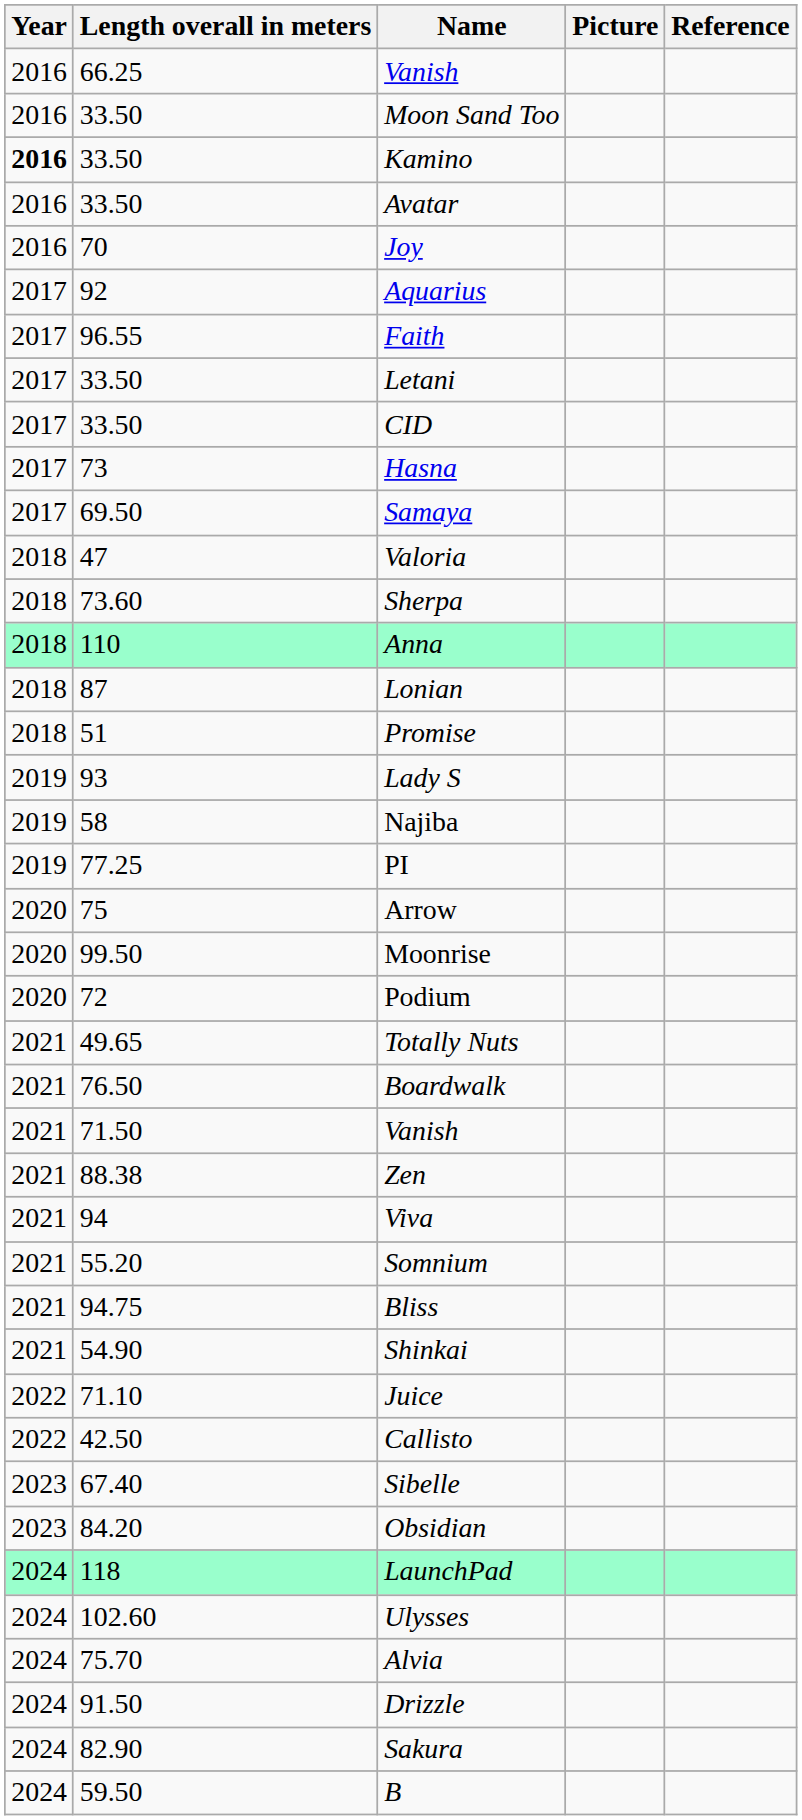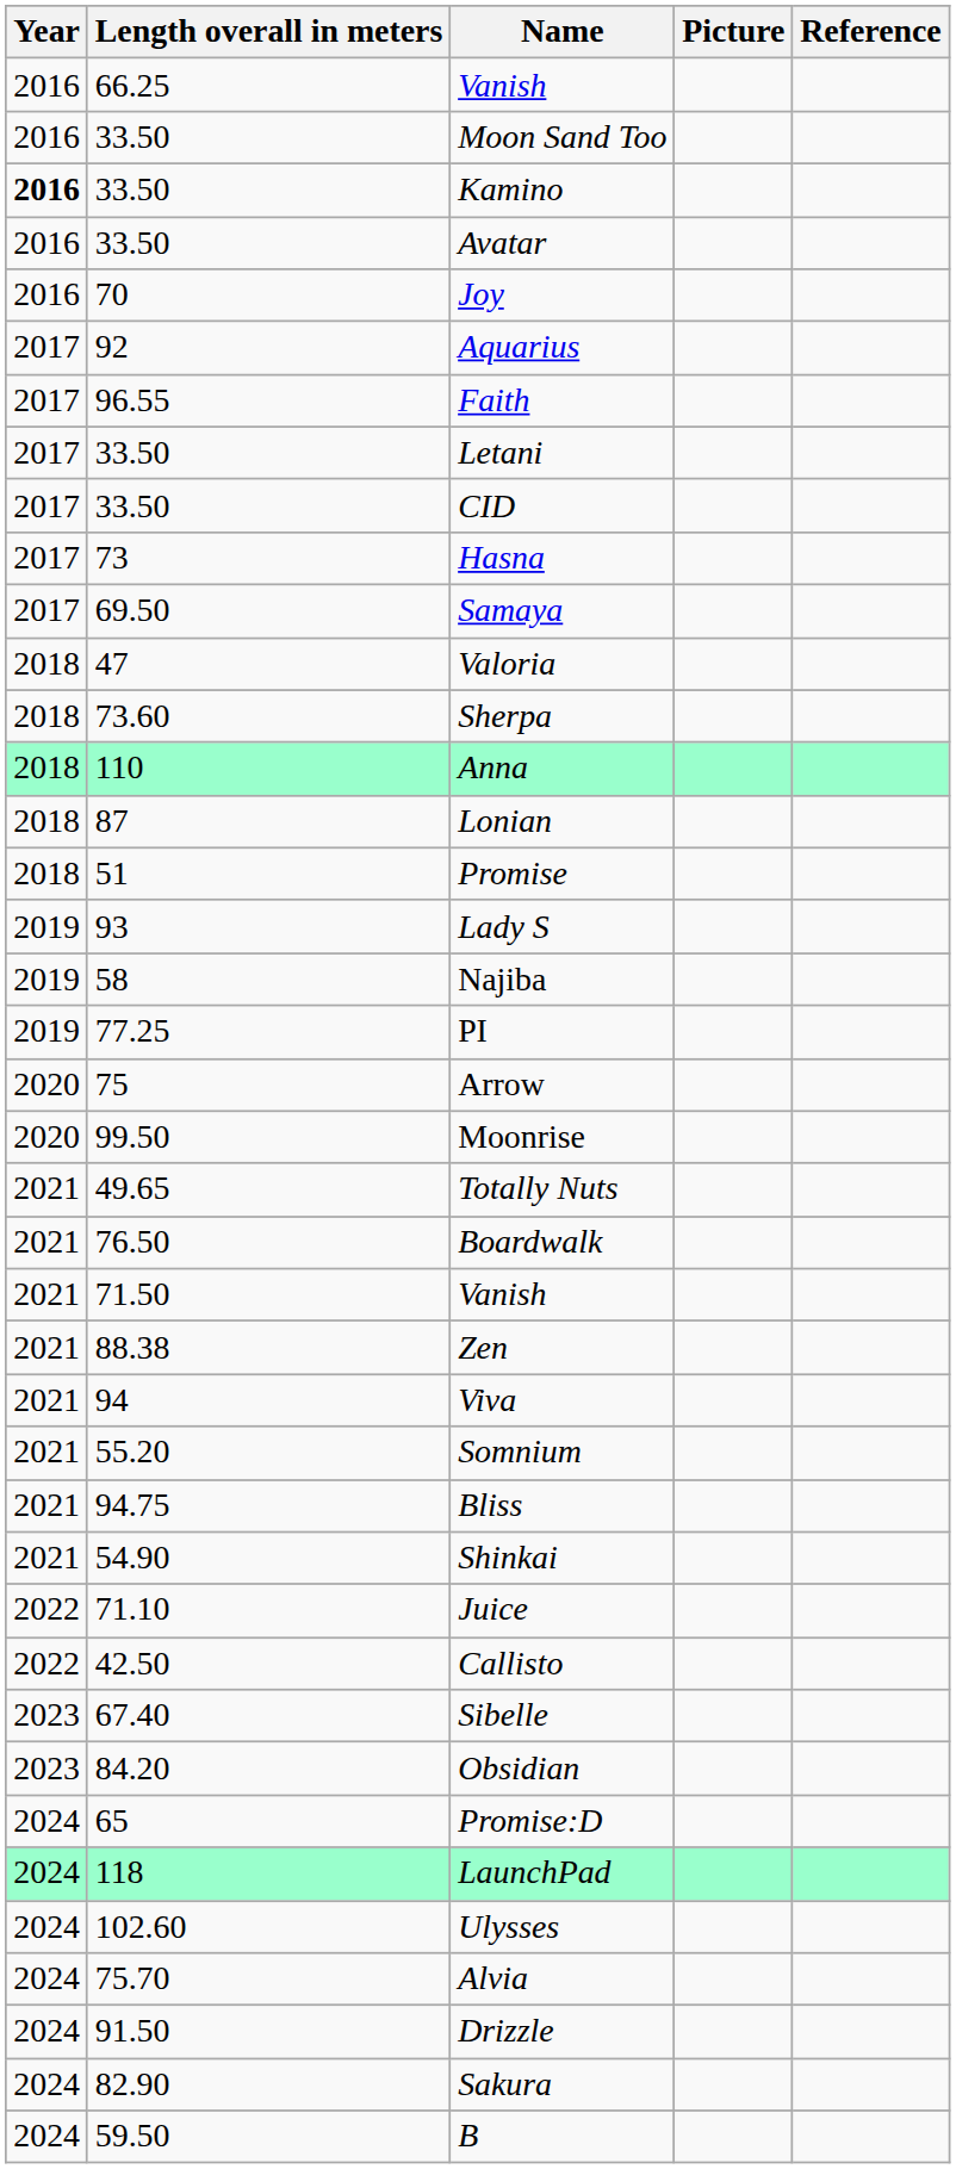 <table class="wikitable sortable">
 <tr>
 <th>Year</th>
 <th>Length overall in meters</th>
 <th>Name</th>
 <th>Picture</th>
 <th>Reference</th>
 </tr>
 <tr>
 <td>2016</td>
 <td>66.25</td>
 <td><em><a href='#'>Vanish</a></em></td>
 <td></td>
 <td></td>
 </tr>
 <tr>
 <td>2016</td>
 <td>33.50</td>
 <td><em>Moon Sand Too</em></td>
 <td></td>
 <td></td>
 </tr>
 <tr>
 <td><strong>2016</strong></td>
 <td>33.50</td>
 <td><em>Kamino</em></td>
 <td></td>
 <td></td>
 </tr>
 <tr>
 <td>2016</td>
 <td>33.50</td>
 <td><em>Avatar</em></td>
 <td></td>
 <td></td>
 </tr>
 <tr>
 <td>2016</td>
 <td>70</td>
 <td><em><a href='#'>Joy</a></em></td>
 <td></td>
 <td></td>
 </tr>
 <tr>
 <td>2017</td>
 <td>92</td>
 <td><em><a href='#'>Aquarius</a></em></td>
 <td></td>
 <td></td>
 </tr>
 <tr>
 <td>2017</td>
 <td>96.55</td>
 <td><em><a href='#'>Faith</a></em></td>
 <td></td>
 <td></td>
 </tr>
 <tr>
 <td>2017</td>
 <td>33.50</td>
 <td><em>Letani</em></td>
 <td></td>
 <td></td>
 </tr>
 <tr>
 <td>2017</td>
 <td>33.50</td>
 <td><em>CID</em></td>
 <td></td>
 <td></td>
 </tr>
 <tr>
 <td>2017</td>
 <td>73</td>
 <td><em><a href='#'>Hasna</a></em></td>
 <td></td>
 <td></td>
 </tr>
 <tr>
 <td>2017</td>
 <td>69.50</td>
 <td><em><a href='#'>Samaya</a></em></td>
 <td></td>
 <td></td>
 </tr>
 <tr>
 <td>2018</td>
 <td>47</td>
 <td><em>Valoria</em></td>
 <td></td>
 <td></td>
 </tr>
 <tr>
 <td>2018</td>
 <td>73.60</td>
 <td><em>Sherpa</em></td>
 <td></td>
 <td></td>
 </tr>
 <tr style="background:#9fc;">
 <td>2018</td>
 <td>110</td>
 <td><em>Anna</em></td>
 <td></td>
 <td></td>
 </tr>
 <tr>
 <td>2018</td>
 <td>87</td>
 <td><em>Lonian</em></td>
 <td></td>
 <td></td>
 </tr>
 <tr>
 <td>2018</td>
 <td>51</td>
 <td><em>Promise</em></td>
 <td></td>
 <td></td>
 </tr>
 <tr>
 <td>2019</td>
 <td>93</td>
 <td><em>Lady S</em></td>
 <td></td>
 <td></td>
 </tr>
 <tr>
 <td>2019</td>
 <td>58</td>
 <td>Najiba</td>
 <td></td>
 <td></td>
 </tr>
 <tr>
 <td>2019</td>
 <td>77.25</td>
 <td>PI</td>
 <td></td>
 <td></td>
 </tr>
 <tr>
 <td>2020</td>
 <td>75</td>
 <td>Arrow</td>
 <td></td>
 <td></td>
 </tr>
 <tr>
 <td>2020</td>
 <td>99.50</td>
 <td>Moonrise</td>
 <td></td>
 <td></td>
 </tr>
 <tr>
-<td>2020</td>
-<td>72</td>
-<td>Podium</td>
-<td></td>
-<td></td>
-</tr>
-<tr>
 <td>2021</td>
 <td>49.65</td>
 <td><em>Totally Nuts</em></td>
 <td></td>
 <td></td>
 </tr>
 <tr>
 <td>2021</td>
 <td>76.50</td>
 <td><em>Boardwalk</em></td>
 <td></td>
 <td></td>
 </tr>
 <tr>
 <td>2021</td>
 <td>71.50</td>
 <td><em>Vanish</em></td>
 <td></td>
 <td></td>
 </tr>
 <tr>
 <td>2021</td>
 <td>88.38</td>
 <td><em>Zen</em></td>
 <td></td>
 <td></td>
 </tr>
 <tr>
 <td>2021</td>
 <td>94</td>
 <td><em>Viva</em></td>
 <td></td>
 <td></td>
 </tr>
 <tr>
 <td>2021</td>
 <td>55.20</td>
 <td><em>Somnium</em></td>
 <td></td>
 <td></td>
 </tr>
 <tr>
 <td>2021</td>
 <td>94.75</td>
 <td><em>Bliss</em></td>
 <td></td>
 <td></td>
 </tr>
 <tr>
 <td>2021</td>
 <td>54.90</td>
 <td><em>Shinkai</em></td>
 <td></td>
 <td></td>
 </tr>
 <tr>
 <td>2022</td>
 <td>71.10</td>
 <td><em>Juice</em></td>
 <td></td>
 <td></td>
 </tr>
 <tr>
 <td>2022</td>
 <td>42.50</td>
 <td><em>Callisto</em></td>
 <td></td>
 <td></td>
 </tr>
 <tr>
 <td>2023</td>
 <td>67.40</td>
 <td><em>Sibelle</em></td>
 <td></td>
 <td></td>
 </tr>
 <tr>
 <td>2023</td>
 <td>84.20</td>
 <td><em>Obsidian</em></td>
 <td></td>
 <td></td>
 </tr>
+<tr>
+<td>2024</td>
+<td>65</td>
+<td><em>Promise:D</em></td>
+<td></td>
+<td></td>
+</tr>
 <tr style="background:#9fc;">
 <td>2024</td>
 <td>118</td>
 <td><em>LaunchPad</em></td>
 <td></td>
 <td></td>
 </tr>
 <tr>
 <td>2024</td>
 <td>102.60</td>
 <td><em>Ulysses</em></td>
 <td></td>
 <td></td>
 </tr>
 <tr>
 <td>2024</td>
 <td>75.70</td>
 <td><em>Alvia</em></td>
 <td></td>
 <td></td>
 </tr>
 <tr>
 <td>2024</td>
 <td>91.50</td>
 <td><em>Drizzle</em></td>
 <td></td>
 <td></td>
 </tr>
 <tr>
 <td>2024</td>
 <td>82.90</td>
 <td><em>Sakura</em></td>
 <td></td>
 <td></td>
 </tr>
 <tr>
 <td>2024</td>
 <td>59.50</td>
 <td><em>B</em></td>
 <td></td>
 <td></td>
 </tr>
 </table>
